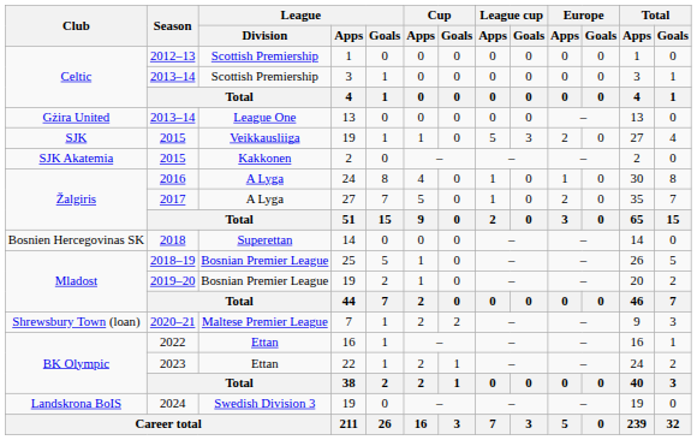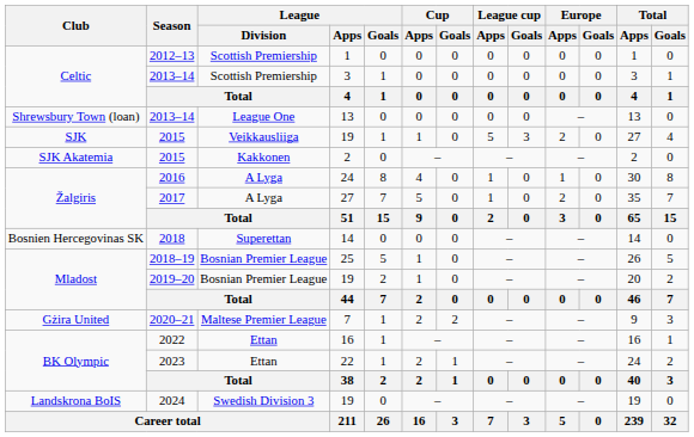 <table class="wikitable" style="text-align: center;">
 <tr>
 <th rowspan="2">Club</th>
 <th rowspan="2">Season</th>
 <th colspan="3">League</th>
 <th colspan="2">Cup</th>
 <th colspan="2">League cup</th>
 <th colspan="2">Europe</th>
 <th colspan="2">Total</th>
 </tr>
 <tr>
 <th>Division</th>
 <th>Apps</th>
 <th>Goals</th>
 <th>Apps</th>
 <th>Goals</th>
 <th>Apps</th>
 <th>Goals</th>
 <th>Apps</th>
 <th>Goals</th>
 <th>Apps</th>
 <th>Goals</th>
 </tr>
 <tr>
 <td rowspan="3" valign="center"><a href='#'>Celtic</a></td>
 <td><a href='#'>2012–13</a></td>
 <td><a href='#'>Scottish Premiership</a></td>
 <td>1</td>
 <td>0</td>
 <td>0</td>
 <td>0</td>
 <td>0</td>
 <td>0</td>
 <td>0</td>
 <td>0</td>
 <td>1</td>
 <td>0</td>
 </tr>
 <tr>
 <td><a href='#'>2013–14</a></td>
 <td>Scottish Premiership</td>
 <td>3</td>
 <td>1</td>
 <td>0</td>
 <td>0</td>
 <td>0</td>
 <td>0</td>
 <td>0</td>
 <td>0</td>
 <td>3</td>
 <td>1</td>
 </tr>
 <tr>
 <th colspan=2>Total</th>
 <th>4</th>
 <th>1</th>
 <th>0</th>
 <th>0</th>
 <th>0</th>
 <th>0</th>
 <th>0</th>
 <th>0</th>
 <th>4</th>
 <th>1</th>
 </tr>
 <tr>
-<td><a href='#'>Gżira United</a></td>
+<td><a href='#'>Shrewsbury Town</a> (loan)</td>
 <td><a href='#'>2013–14</a></td>
 <td><a href='#'>League One</a></td>
 <td>13</td>
 <td>0</td>
 <td>0</td>
 <td>0</td>
 <td>0</td>
 <td>0</td>
 <td colspan=2>–</td>
 <td>13</td>
 <td>0</td>
 </tr>
 <tr>
 <td><a href='#'>SJK</a></td>
 <td><a href='#'>2015</a></td>
 <td><a href='#'>Veikkausliiga</a></td>
 <td>19</td>
 <td>1</td>
 <td>1</td>
 <td>0</td>
 <td>5</td>
 <td>3</td>
 <td>2</td>
 <td>0</td>
 <td>27</td>
 <td>4</td>
 </tr>
 <tr>
 <td><a href='#'>SJK Akatemia</a></td>
 <td><a href='#'>2015</a></td>
 <td><a href='#'>Kakkonen</a></td>
 <td>2</td>
 <td>0</td>
 <td colspan=2>–</td>
 <td colspan=2>–</td>
 <td colspan=2>–</td>
 <td>2</td>
 <td>0</td>
 </tr>
 <tr>
 <td rowspan=3><a href='#'>Žalgiris</a></td>
 <td><a href='#'>2016</a></td>
 <td><a href='#'>A Lyga</a></td>
 <td>24</td>
 <td>8</td>
 <td>4</td>
 <td>0</td>
 <td>1</td>
 <td>0</td>
 <td>1</td>
 <td>0</td>
 <td>30</td>
 <td>8</td>
 </tr>
 <tr>
 <td><a href='#'>2017</a></td>
 <td>A Lyga</td>
 <td>27</td>
 <td>7</td>
 <td>5</td>
 <td>0</td>
 <td>1</td>
 <td>0</td>
 <td>2</td>
 <td>0</td>
 <td>35</td>
 <td>7</td>
 </tr>
 <tr>
 <th colspan=2>Total</th>
 <th>51</th>
 <th>15</th>
 <th>9</th>
 <th>0</th>
 <th>2</th>
 <th>0</th>
 <th>3</th>
 <th>0</th>
 <th>65</th>
 <th>15</th>
 </tr>
 <tr>
 <td>Bosnien Hercegovinas SK</td>
 <td><a href='#'>2018</a></td>
 <td><a href='#'>Superettan</a></td>
 <td>14</td>
 <td>0</td>
 <td>0</td>
 <td>0</td>
 <td colspan=2>–</td>
 <td colspan=2>–</td>
 <td>14</td>
 <td>0</td>
 </tr>
 <tr>
 <td rowspan=3><a href='#'>Mladost</a></td>
 <td><a href='#'>2018–19</a></td>
 <td><a href='#'>Bosnian Premier League</a></td>
 <td>25</td>
 <td>5</td>
 <td>1</td>
 <td>0</td>
 <td colspan=2>–</td>
 <td colspan=2>–</td>
 <td>26</td>
 <td>5</td>
 </tr>
 <tr>
 <td><a href='#'>2019–20</a></td>
 <td>Bosnian Premier League</td>
 <td>19</td>
 <td>2</td>
 <td>1</td>
 <td>0</td>
 <td colspan=2>–</td>
 <td colspan=2>–</td>
 <td>20</td>
 <td>2</td>
 </tr>
 <tr>
 <th colspan=2>Total</th>
 <th>44</th>
 <th>7</th>
 <th>2</th>
 <th>0</th>
 <th>0</th>
 <th>0</th>
 <th>0</th>
 <th>0</th>
 <th>46</th>
 <th>7</th>
 </tr>
 <tr>
-<td><a href='#'>Shrewsbury Town</a> (loan)</td>
+<td><a href='#'>Gżira United</a></td>
 <td><a href='#'>2020–21</a></td>
 <td><a href='#'>Maltese Premier League</a></td>
 <td>7</td>
 <td>1</td>
 <td>2</td>
 <td>2</td>
 <td colspan=2>–</td>
 <td colspan=2>–</td>
 <td>9</td>
 <td>3</td>
 </tr>
 <tr>
 <td rowspan=3><a href='#'>BK Olympic</a></td>
 <td>2022</td>
 <td><a href='#'>Ettan</a></td>
 <td>16</td>
 <td>1</td>
 <td colspan=2>–</td>
 <td colspan=2>–</td>
 <td colspan=2>–</td>
 <td>16</td>
 <td>1</td>
 </tr>
 <tr>
 <td>2023</td>
 <td>Ettan</td>
 <td>22</td>
 <td>1</td>
 <td>2</td>
 <td>1</td>
 <td colspan=2>–</td>
 <td colspan=2>–</td>
 <td>24</td>
 <td>2</td>
 </tr>
 <tr>
 <th colspan=2>Total</th>
 <th>38</th>
 <th>2</th>
 <th>2</th>
 <th>1</th>
 <th>0</th>
 <th>0</th>
 <th>0</th>
 <th>0</th>
 <th>40</th>
 <th>3</th>
 </tr>
 <tr>
 <td><a href='#'>Landskrona BoIS</a></td>
 <td>2024</td>
 <td><a href='#'>Swedish Division 3</a></td>
 <td>19</td>
 <td>0</td>
 <td colspan=2>–</td>
 <td colspan=2>–</td>
 <td colspan=2>–</td>
 <td>19</td>
 <td>0</td>
 </tr>
 <tr>
 <th colspan="3">Career total</th>
 <th>211</th>
 <th>26</th>
 <th>16</th>
 <th>3</th>
 <th>7</th>
 <th>3</th>
 <th>5</th>
 <th>0</th>
 <th>239</th>
 <th>32</th>
 </tr>
 </table>
